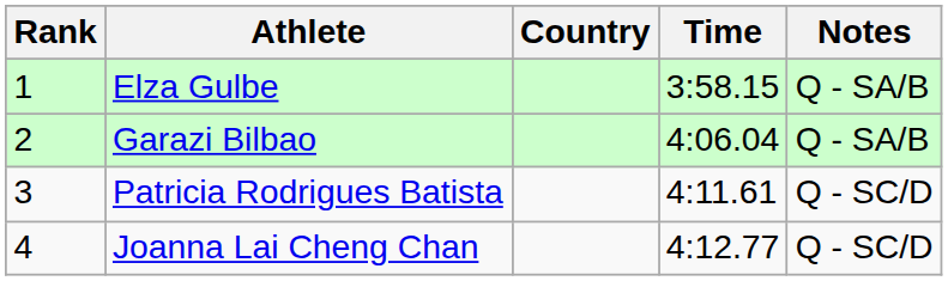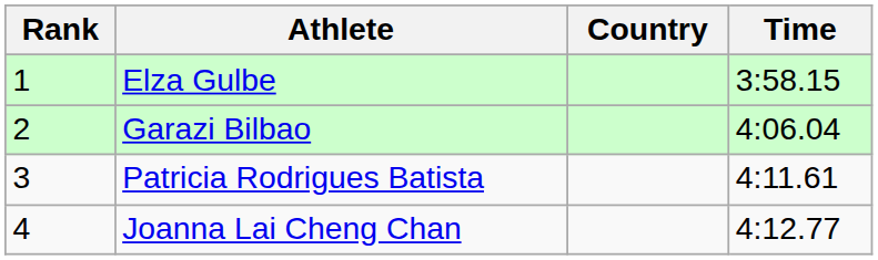 <table class="wikitable" width=50%>
 <tr>
 <th>Rank</th>
 <th>Athlete</th>
 <th>Country</th>
 <th>Time</th>
-<th>Notes</th>
 </tr>
 <tr bgcolor=ccffcc>
 <td>1</td>
 <td><a href='#'>Elza Gulbe</a></td>
 <td></td>
 <td>3:58.15</td>
-<td>Q - SA/B</td>
 </tr>
 <tr bgcolor=ccffcc>
 <td>2</td>
 <td><a href='#'>Garazi Bilbao</a></td>
 <td></td>
 <td>4:06.04</td>
-<td>Q - SA/B</td>
 </tr>
 <tr>
 <td>3</td>
 <td><a href='#'>Patricia Rodrigues Batista</a></td>
 <td></td>
 <td>4:11.61</td>
-<td>Q - SC/D</td>
 </tr>
 <tr>
 <td>4</td>
 <td><a href='#'>Joanna Lai Cheng Chan</a></td>
 <td></td>
 <td>4:12.77</td>
-<td>Q - SC/D</td>
 </tr>
 </table>
